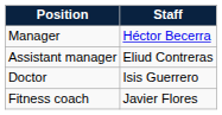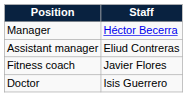 <table class="wikitable">
 <tr>
 <th style=background-color:#092240;color:#FFFFFF>Position</th>
 <th style=background-color:#092240;color:#FFFFFF>Staff</th>
 </tr>
 <tr>
 <td>Manager</td>
 <td> <a href='#'>Héctor Becerra</a></td>
 </tr>
 <tr>
 <td>Assistant manager</td>
 <td> Eliud Contreras</td>
 </tr>
 <tr>
+<td>Fitness coach</td>
+<td> Javier Flores</td>
+</tr>
+<tr>
 <td>Doctor</td>
 <td> Isis Guerrero</td>
 </tr>
-<tr>
-<td>Fitness coach</td>
-<td> Javier Flores</td>
-</tr>
 </table>
